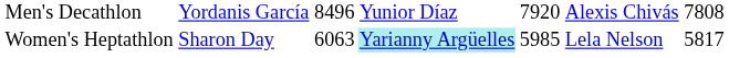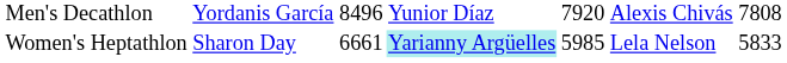 <table>
 <tr>
 <td>Men's Decathlon</td>
 <td align=left><a href='#'>Yordanis García</a> <br></td>
 <td>8496</td>
 <td align=left><a href='#'>Yunior Díaz</a> <br></td>
 <td>7920</td>
 <td align=left><a href='#'>Alexis Chivás</a> <br></td>
 <td>7808</td>
 </tr>
 <tr>
 <td>Women's Heptathlon</td>
 <td align=left><a href='#'>Sharon Day</a> <br></td>
-<td>6063</td>
+<td>6661</td>
 <td align=left style="background: paleturquoise;"><a href='#'>Yarianny Argüelles</a> <br></td>
 <td>5985</td>
 <td align=left><a href='#'>Lela Nelson</a> <br></td>
-<td>5817</td>
+<td>5833</td>
 </tr>
 </table>
